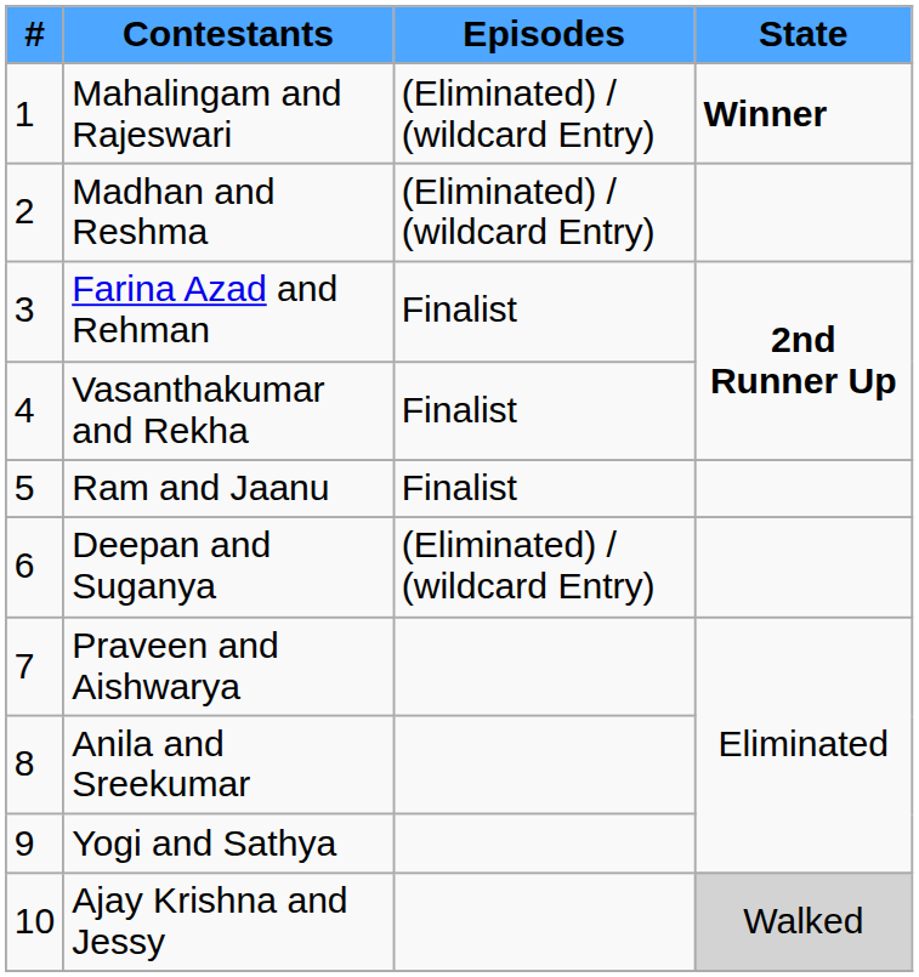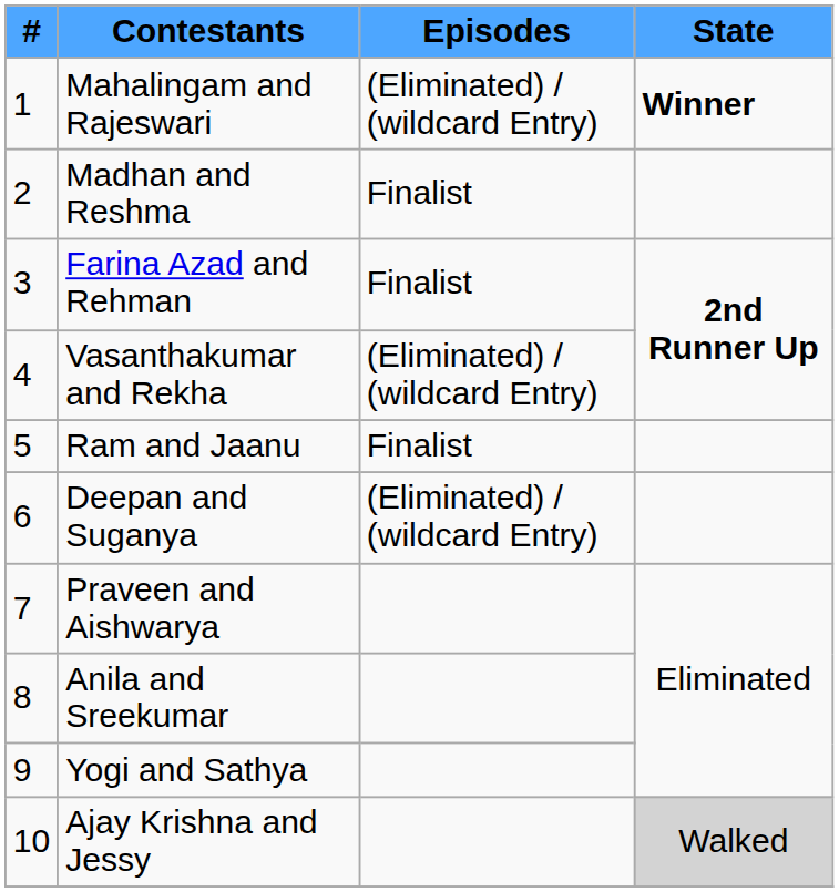 <table class="wikitable" width="45%">
 <tr>
 <th scope="col" style ="background: #4da6ff;"style="background: #FFA500 ;color:Black">#</th>
 <th scope="col" style ="background: #4da6ff;"style="background: #FFA500 ;color:Black">Contestants</th>
 <th scope="col" style ="background: #4da6ff;"style="background: #FFA500 ;color:Black">Episodes</th>
 <th scope="col" style ="background: #4da6ff;"style="background: #FFA500 ;color:Black">State</th>
 </tr>
 <tr>
 <td>1</td>
 <td>Mahalingam and Rajeswari</td>
 <td>(Eliminated) / (wildcard Entry)</td>
 <td><strong>Winner</strong></td>
 </tr>
 <tr>
 <td>2</td>
 <td>Madhan and Reshma</td>
-<td>(Eliminated) / (wildcard Entry)</td>
+<td>Finalist</td>
 <td><strong></strong></td>
 </tr>
 <tr>
 <td>3</td>
 <td><a href='#'>Farina Azad</a> and Rehman</td>
 <td>Finalist</td>
 <td rowspan="2"align="center"><strong>2nd Runner Up</strong></td>
 </tr>
 <tr>
 <td>4</td>
 <td>Vasanthakumar and Rekha</td>
-<td>Finalist</td>
+<td>(Eliminated) / (wildcard Entry)</td>
 </tr>
 <tr>
 <td>5</td>
 <td>Ram and Jaanu</td>
 <td>Finalist</td>
 <td><strong></strong></td>
 </tr>
 <tr>
 <td>6</td>
 <td>Deepan and Suganya</td>
 <td>(Eliminated) / (wildcard Entry)</td>
 <td><strong></strong></td>
 </tr>
 <tr>
 <td>7</td>
 <td>Praveen and Aishwarya</td>
 <td></td>
 <td rowspan="3"align="center">Eliminated</td>
 </tr>
 <tr>
 <td>8</td>
 <td>Anila and Sreekumar</td>
 <td></td>
 </tr>
 <tr>
 <td>9</td>
 <td>Yogi and Sathya</td>
 <td></td>
 </tr>
 <tr>
 <td>10</td>
 <td>Ajay Krishna and Jessy</td>
 <td></td>
 <td rowspan="1"align="center" style="background: lightgrey;">Walked</td>
 </tr>
 <tr>
 </tr>
 </table>
